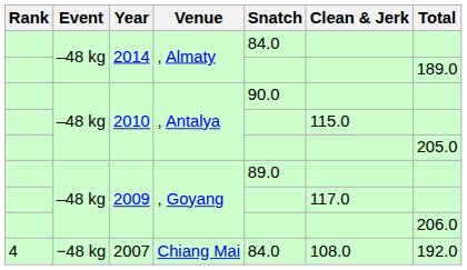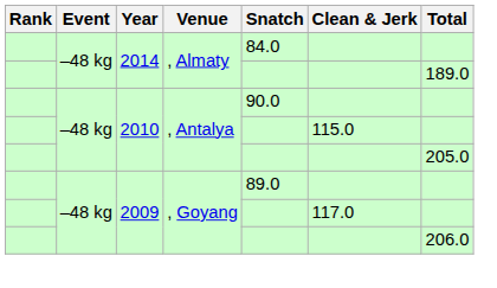 <table class="wikitable">
 <tr>
 <th>Rank</th>
 <th>Event</th>
 <th>Year</th>
 <th>Venue</th>
 <th>Snatch</th>
 <th>Clean & Jerk</th>
 <th>Total</th>
 </tr>
 <tr bgcolor=#CCFFCC>
 <td></td>
 <td rowspan=2>–48 kg</td>
 <td rowspan=2><a href='#'>2014</a></td>
 <td rowspan=2>, <a href='#'>Almaty</a></td>
 <td>84.0</td>
 <td></td>
 <td></td>
 </tr>
 <tr bgcolor=#CCFFCC>
 <td></td>
 <td></td>
 <td></td>
 <td>189.0</td>
 </tr>
 <tr bgcolor=#CCFFCC>
 <td></td>
 <td rowspan=3>–48 kg</td>
 <td rowspan=3><a href='#'>2010</a></td>
 <td rowspan=3>, <a href='#'>Antalya</a></td>
 <td>90.0</td>
 <td></td>
 <td></td>
 </tr>
 <tr bgcolor=#CCFFCC>
 <td></td>
 <td></td>
 <td>115.0</td>
 <td></td>
 </tr>
 <tr bgcolor=#CCFFCC>
 <td></td>
 <td></td>
 <td></td>
 <td>205.0</td>
 </tr>
 <tr bgcolor=#CCFFCC>
 <td></td>
 <td rowspan=3>–48 kg</td>
 <td rowspan=3><a href='#'>2009</a></td>
 <td rowspan=3>, <a href='#'>Goyang</a></td>
 <td>89.0</td>
 <td></td>
 <td></td>
 </tr>
 <tr bgcolor=#CCFFCC>
 <td></td>
 <td></td>
 <td>117.0</td>
 <td></td>
 </tr>
 <tr bgcolor=#CCFFCC>
 <td></td>
 <td></td>
 <td></td>
 <td>206.0</td>
 </tr>
-<tr bgcolor=#CCFFCC>
-<td>4</td>
-<td>−48 kg</td>
-<td>2007</td>
-<td> <a href='#'>Chiang Mai</a></td>
-<td>84.0</td>
-<td>108.0</td>
-<td>192.0</td>
-</tr>
 </table>
